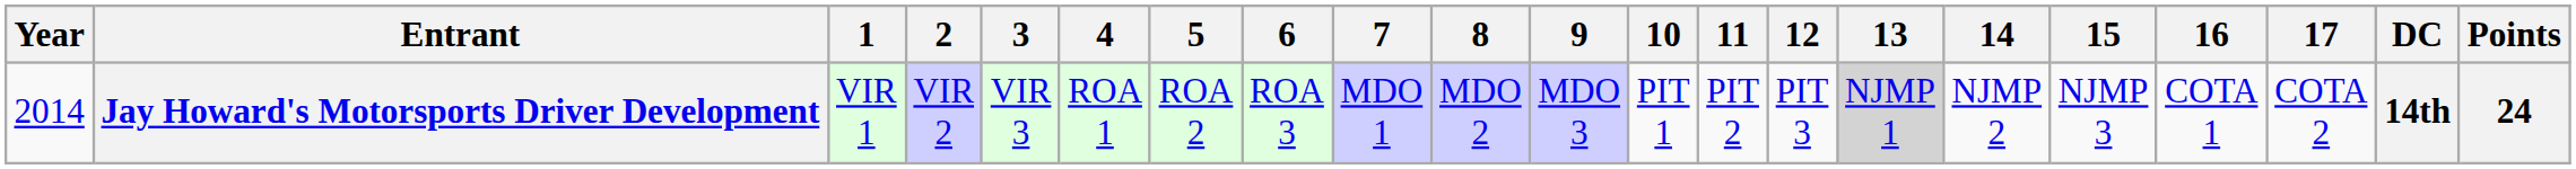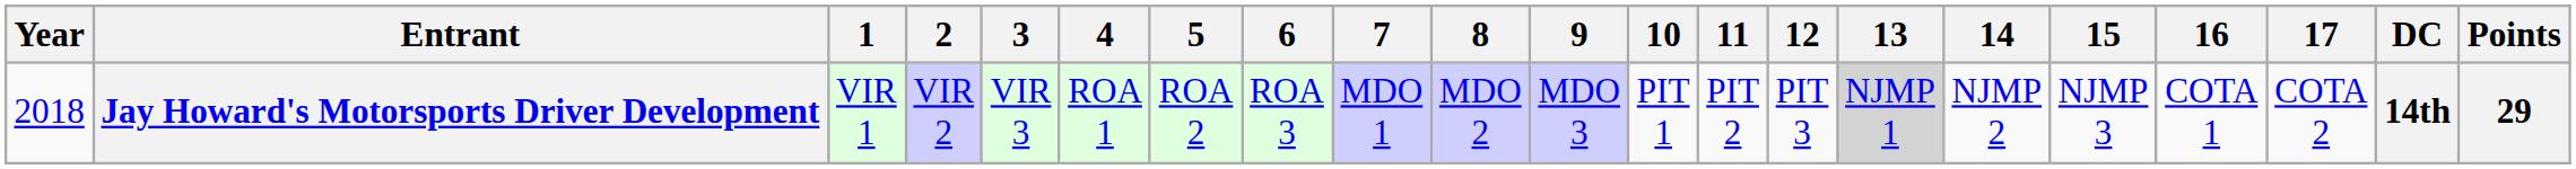 <table class="wikitable" style="text-align:center; font-size:85%">
 <tr>
 <th>Year</th>
 <th>Entrant</th>
 <th>1</th>
 <th>2</th>
 <th>3</th>
 <th>4</th>
 <th>5</th>
 <th>6</th>
 <th>7</th>
 <th>8</th>
 <th>9</th>
 <th>10</th>
 <th>11</th>
 <th>12</th>
 <th>13</th>
 <th>14</th>
 <th>15</th>
 <th>16</th>
 <th>17</th>
 <th>DC</th>
 <th>Points</th>
 </tr>
 <tr>
-<td><a href='#'>2014</a></td>
+<td><a href='#'>2018</a></td>
 <th nowrap><a href='#'>Jay Howard's Motorsports Driver Development</a></th>
 <td style="background:#DFFFDF"><a href='#'>VIR<br>1</a><br></td>
 <td style="background:#CFCFFF"><a href='#'>VIR<br>2</a><br></td>
 <td style="background:#DFFFDF"><a href='#'>VIR<br>3</a><br></td>
 <td style="background:#DFFFDF"><a href='#'>ROA<br>1</a><br></td>
 <td style="background:#DFFFDF"><a href='#'>ROA<br>2</a><br></td>
 <td style="background:#DFFFDF"><a href='#'>ROA<br>3</a><br></td>
 <td style="background:#CFCFFF"><a href='#'>MDO<br>1</a><br></td>
 <td style="background:#CFCFFF"><a href='#'>MDO<br>2</a><br></td>
 <td style="background:#CFCFFF"><a href='#'>MDO<br>3</a><br></td>
 <td><a href='#'>PIT<br>1</a></td>
 <td><a href='#'>PIT<br>2</a></td>
 <td><a href='#'>PIT<br>3</a></td>
 <td style="background: lightgrey;"><a href='#'>NJMP<br>1</a></td>
 <td><a href='#'>NJMP<br>2</a></td>
 <td><a href='#'>NJMP<br>3</a></td>
 <td><a href='#'>COTA<br>1</a></td>
 <td><a href='#'>COTA<br>2</a></td>
 <th>14th</th>
-<th>24</th>
+<th>29</th>
 </tr>
 </table>
